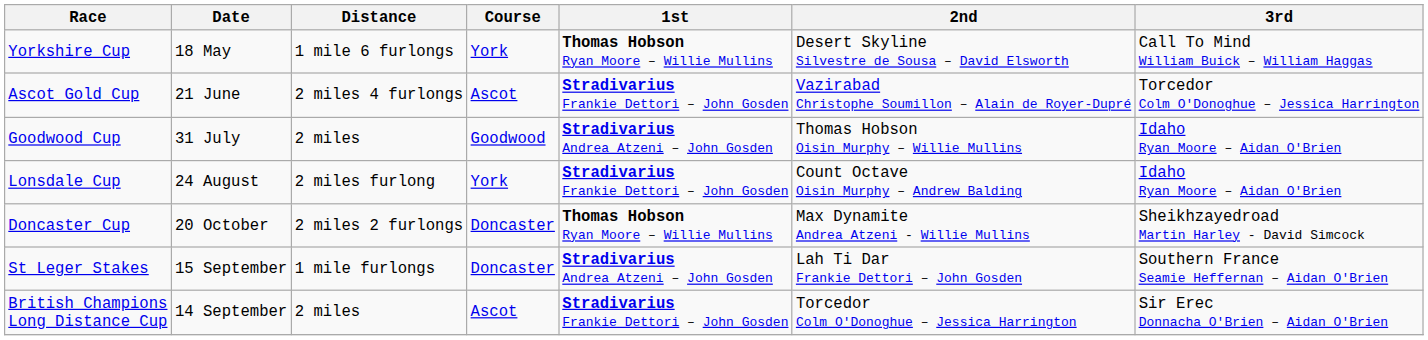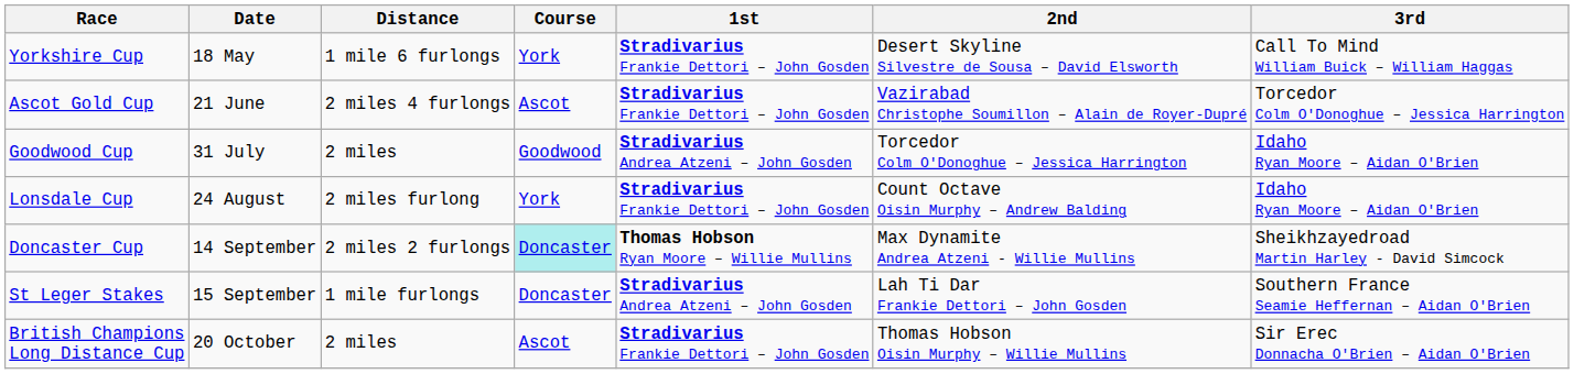 <table class="wikitable sortable">
 <tr>
 <th>Race</th>
 <th>Date</th>
 <th>Distance</th>
 <th>Course</th>
 <th>1st</th>
 <th>2nd</th>
 <th>3rd</th>
 </tr>
 <tr>
 <td><a href='#'>Yorkshire Cup</a></td>
 <td>18 May</td>
 <td>1 mile 6 furlongs</td>
 <td><a href='#'>York</a></td>
-<td><strong>Thomas Hobson</strong><br><small><a href='#'>Ryan Moore</a> – <a href='#'>Willie Mullins</a></small></td>
+<td><strong><a href='#'>Stradivarius</a></strong><br><small><a href='#'>Frankie Dettori</a> – <a href='#'>John Gosden</a></small></td>
 <td>Desert Skyline<br><small><a href='#'>Silvestre de Sousa</a> – <a href='#'>David Elsworth</a></small></td>
 <td>Call To Mind<br><small><a href='#'>William Buick</a> – <a href='#'>William Haggas</a></small></td>
 </tr>
 <tr>
 <td><a href='#'>Ascot Gold Cup</a></td>
 <td>21 June</td>
 <td>2 miles 4 furlongs</td>
 <td><a href='#'>Ascot</a></td>
 <td><strong><a href='#'>Stradivarius</a></strong><br><small><a href='#'>Frankie Dettori</a> – <a href='#'>John Gosden</a></small></td>
 <td><a href='#'>Vazirabad</a><br><small><a href='#'>Christophe Soumillon</a> – <a href='#'>Alain de Royer-Dupré</a></small></td>
 <td>Torcedor<br><small><a href='#'>Colm O'Donoghue</a> – <a href='#'>Jessica Harrington</a></small></td>
 </tr>
 <tr>
 <td><a href='#'>Goodwood Cup</a></td>
 <td>31 July</td>
 <td>2 miles</td>
 <td><a href='#'>Goodwood</a></td>
 <td><strong><a href='#'>Stradivarius</a></strong><br><small><a href='#'>Andrea Atzeni</a> – <a href='#'>John Gosden</a></small></td>
-<td>Thomas Hobson<br><small><a href='#'>Oisin Murphy</a> – <a href='#'>Willie Mullins</a></small></td>
+<td>Torcedor<br><small><a href='#'>Colm O'Donoghue</a> – <a href='#'>Jessica Harrington</a></small></td>
 <td><a href='#'>Idaho</a><br><small><a href='#'>Ryan Moore</a> – <a href='#'>Aidan O'Brien</a></small></td>
 </tr>
 <tr>
 <td><a href='#'>Lonsdale Cup</a></td>
 <td>24 August</td>
 <td>2 miles  furlong</td>
 <td><a href='#'>York</a></td>
 <td><strong><a href='#'>Stradivarius</a></strong><br><small><a href='#'>Frankie Dettori</a> – <a href='#'>John Gosden</a></small></td>
 <td>Count Octave<br><small><a href='#'>Oisin Murphy</a> – <a href='#'>Andrew Balding</a></small></td>
 <td><a href='#'>Idaho</a><br><small><a href='#'>Ryan Moore</a> – <a href='#'>Aidan O'Brien</a></small></td>
 </tr>
 <tr>
 <td><a href='#'>Doncaster Cup</a></td>
-<td>20 October</td>
+<td>14 September</td>
 <td>2 miles 2 furlongs</td>
-<td><a href='#'>Doncaster</a></td>
+<td style="background: paleturquoise;"><a href='#'>Doncaster</a></td>
 <td><strong>Thomas Hobson</strong><br><small><a href='#'>Ryan Moore</a> – <a href='#'>Willie Mullins</a></small></td>
 <td>Max Dynamite<br><small><a href='#'>Andrea Atzeni</a> - <a href='#'>Willie Mullins</a></small></td>
 <td>Sheikhzayedroad<br><small><a href='#'>Martin Harley</a> - David Simcock</small></td>
 </tr>
 <tr>
 <td><a href='#'>St Leger Stakes</a></td>
 <td>15 September</td>
 <td>1 mile  furlongs</td>
 <td><a href='#'>Doncaster</a></td>
 <td><strong><a href='#'>Stradivarius</a></strong><br><small><a href='#'>Andrea Atzeni</a> – <a href='#'>John Gosden</a></small></td>
 <td>Lah Ti Dar<br><small><a href='#'>Frankie Dettori</a> – <a href='#'>John Gosden</a></small></td>
 <td>Southern France<br><small><a href='#'>Seamie Heffernan</a> – <a href='#'>Aidan O'Brien</a></small></td>
 </tr>
 <tr>
 <td><a href='#'>British Champions<br>Long Distance Cup</a></td>
-<td>14 September</td>
+<td>20 October</td>
 <td>2 miles</td>
 <td><a href='#'>Ascot</a></td>
 <td><strong><a href='#'>Stradivarius</a></strong><br><small><a href='#'>Frankie Dettori</a> – <a href='#'>John Gosden</a></small></td>
-<td>Torcedor<br><small><a href='#'>Colm O'Donoghue</a> – <a href='#'>Jessica Harrington</a></small></td>
+<td>Thomas Hobson<br><small><a href='#'>Oisin Murphy</a> – <a href='#'>Willie Mullins</a></small></td>
 <td>Sir Erec<br><small><a href='#'>Donnacha O'Brien</a> – <a href='#'>Aidan O'Brien</a></small></td>
 </tr>
 <tr>
 </tr>
 </table>
